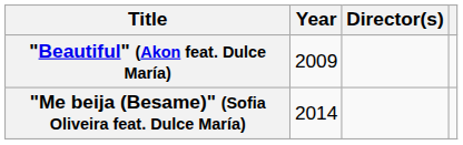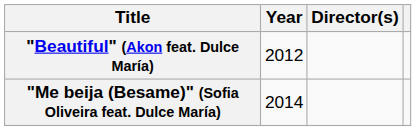 <table class="wikitable plainrowheaders" style="text-align:center;">
 <tr>
 <th width="230">Title</th>
 <th>Year</th>
 <th>Director(s)</th>
 <th></th>
 </tr>
 <tr>
 <th scope="row">"<a href='#'>Beautiful</a>" <small>(<a href='#'>Akon</a> feat. Dulce María)</small></th>
-<td>2009</td>
+<td>2012</td>
 <td></td>
 <td></td>
 </tr>
 <tr>
 <th scope="row">"Me beija (Besame)" <small>(Sofia Oliveira feat. Dulce María)</small></th>
 <td>2014</td>
 <td></td>
 <td></td>
 </tr>
 <tr>
 </tr>
 </table>
